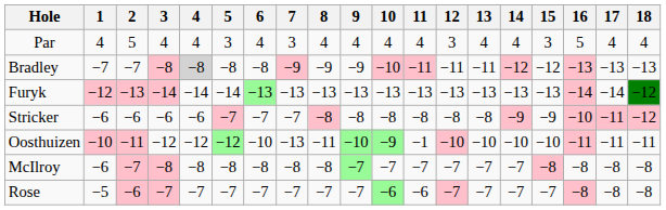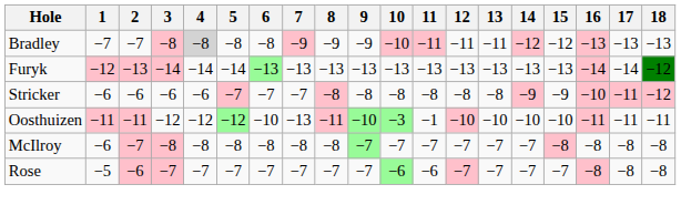 <table class="wikitable" style="text-align:center">
 <tr>
 <th>Hole</th>
 <th>1</th>
 <th>2</th>
 <th>3</th>
 <th>4</th>
 <th>5</th>
 <th>6</th>
 <th>7</th>
 <th>8</th>
 <th>9</th>
 <th>10</th>
 <th>11</th>
 <th>12</th>
 <th>13</th>
 <th>14</th>
 <th>15</th>
 <th>16</th>
 <th>17</th>
 <th>18</th>
-</tr>
-<tr>
-<td>Par</td>
-<td>4</td>
-<td>5</td>
-<td>4</td>
-<td>4</td>
-<td>3</td>
-<td>4</td>
-<td>3</td>
-<td>4</td>
-<td>4</td>
-<td>4</td>
-<td>4</td>
-<td>3</td>
-<td>4</td>
-<td>4</td>
-<td>3</td>
-<td>5</td>
-<td>4</td>
-<td>4</td>
 </tr>
 <tr>
 <td align=left> Bradley</td>
 <td>−7</td>
 <td>−7</td>
 <td style="background: Pink;">−8</td>
 <td style="background: lightgrey;">−8</td>
 <td>−8</td>
 <td>−8</td>
 <td style="background: Pink;">−9</td>
 <td>−9</td>
 <td>−9</td>
 <td style="background: Pink;">−10</td>
 <td style="background: Pink;">−11</td>
 <td>−11</td>
 <td>−11</td>
 <td style="background: Pink;">−12</td>
 <td>−12</td>
 <td style="background: Pink;">−13</td>
 <td>−13</td>
 <td>−13</td>
 </tr>
 <tr>
 <td align=left> Furyk</td>
 <td style="background: Pink;">−12</td>
 <td style="background: Pink;">−13</td>
 <td style="background: Pink;">−14</td>
 <td>−14</td>
 <td>−14</td>
 <td style="background: PaleGreen;">−13</td>
 <td>−13</td>
 <td>−13</td>
 <td>−13</td>
 <td>−13</td>
 <td>−13</td>
 <td>−13</td>
 <td>−13</td>
 <td>−13</td>
 <td>−13</td>
 <td style="background: Pink;">−14</td>
 <td>−14</td>
 <td style="background: Green;">−12</td>
 </tr>
 <tr>
 <td align=left> Stricker</td>
 <td>−6</td>
 <td>−6</td>
 <td>−6</td>
 <td>−6</td>
 <td style="background: Pink;">−7</td>
 <td>−7</td>
 <td>−7</td>
 <td style="background: Pink;">−8</td>
 <td>−8</td>
 <td>−8</td>
 <td>−8</td>
 <td>−8</td>
 <td>−8</td>
 <td style="background: Pink;">−9</td>
 <td>−9</td>
 <td style="background: Pink;">−10</td>
 <td style="background: Pink;">−11</td>
 <td style="background: Pink;">−12</td>
 </tr>
 <tr>
 <td align=left> Oosthuizen</td>
-<td style="background: Pink;">−10</td>
+<td style="background: Pink;">−11</td>
 <td style="background: Pink;">−11</td>
 <td>−12</td>
 <td>−12</td>
 <td style="background: PaleGreen;">−12</td>
 <td>−10</td>
 <td>−13</td>
-<td>−11</td>
+<td style="background: pink;">−11</td>
 <td style="background: PaleGreen;">−10</td>
-<td style="background: PaleGreen;">−9</td>
+<td style="background: PaleGreen;">−3</td>
 <td>−1</td>
 <td style="background: Pink;">−10</td>
 <td>−10</td>
 <td>−10</td>
 <td>−10</td>
 <td style="background: Pink;">−11</td>
 <td>−11</td>
 <td>−11</td>
 </tr>
 <tr>
 <td align=left> McIlroy</td>
 <td>−6</td>
 <td style="background: Pink;">−7</td>
 <td style="background: Pink;">−8</td>
 <td>−8</td>
 <td>−8</td>
 <td>−8</td>
 <td>−8</td>
 <td>−8</td>
 <td style="background: PaleGreen;">−7</td>
 <td>−7</td>
 <td>−7</td>
 <td>−7</td>
 <td>−7</td>
 <td>−7</td>
 <td style="background: Pink;">−8</td>
 <td>−8</td>
 <td>−8</td>
 <td>−8</td>
 </tr>
 <tr>
 <td align=left> Rose</td>
 <td>−5</td>
 <td style="background: Pink;">−6</td>
 <td style="background: Pink;">−7</td>
 <td>−7</td>
 <td>−7</td>
 <td>−7</td>
 <td>−7</td>
 <td>−7</td>
 <td>−7</td>
 <td style="background: PaleGreen;">−6</td>
 <td>−6</td>
 <td style="background: Pink;">−7</td>
 <td>−7</td>
 <td>−7</td>
 <td>−7</td>
 <td style="background: Pink;">−8</td>
 <td>−8</td>
 <td>−8</td>
 </tr>
 </table>
